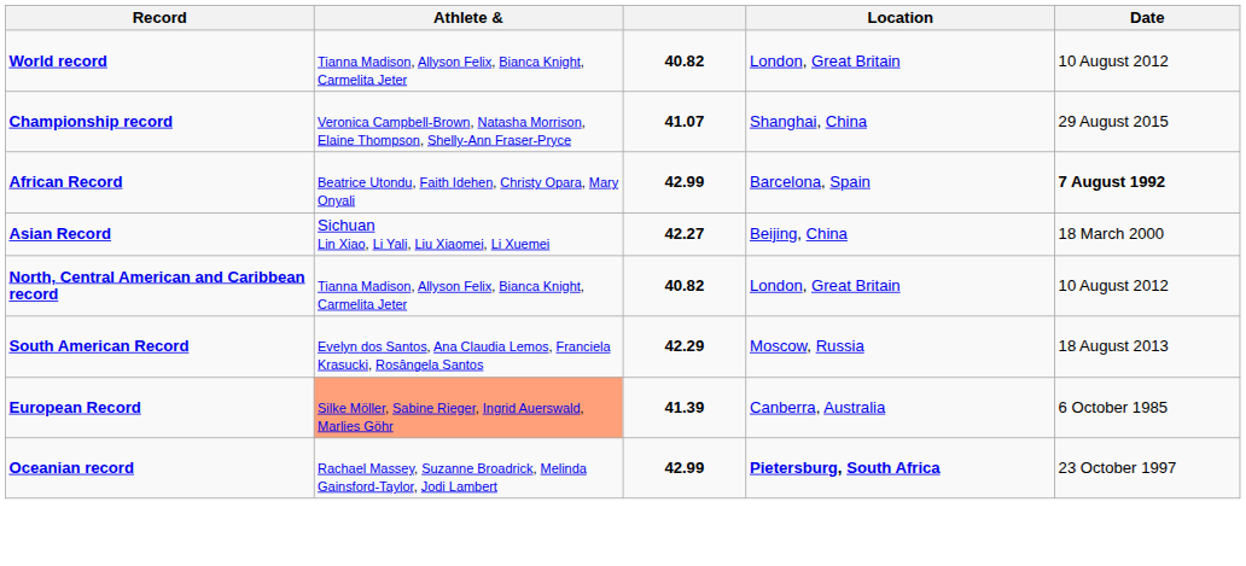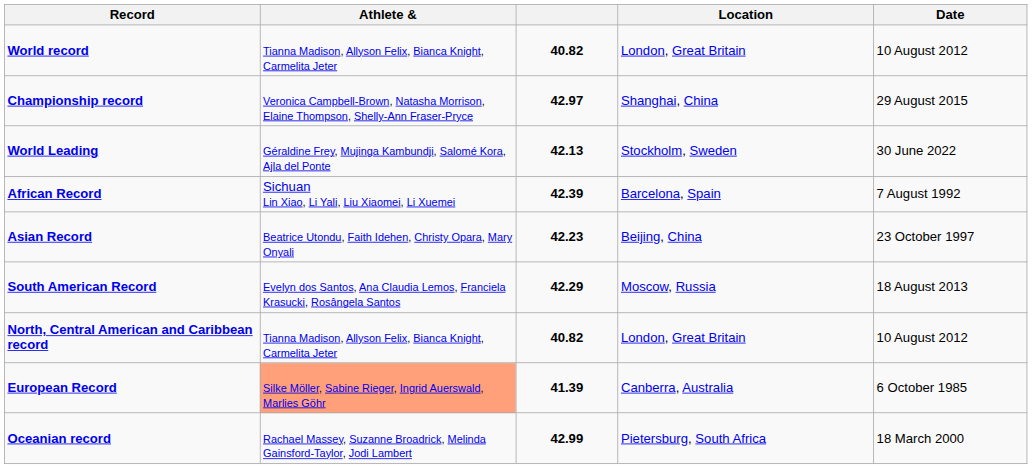 <table class="wikitable">
 <tr>
 <th width=25% align=center>Record</th>
 <th width=25% align=center>Athlete & </th>
 <th width=10% align=center></th>
 <th width=25% align=center>Location</th>
 <th width=15% align=center>Date</th>
 </tr>
 <tr>
 <td><strong><a href='#'>World record</a></strong></td>
 <td><br><small><a href='#'>Tianna Madison</a>, <a href='#'>Allyson Felix</a>, <a href='#'>Bianca Knight</a>, <a href='#'>Carmelita Jeter</a></small></td>
 <td align=center><strong>40.82</strong></td>
 <td><a href='#'>London</a>, <a href='#'>Great Britain</a></td>
 <td>10 August 2012</td>
 </tr>
 <tr>
 <td><strong><a href='#'>Championship record</a></strong></td>
 <td><br><small><a href='#'>Veronica Campbell-Brown</a>, <a href='#'>Natasha Morrison</a>, <a href='#'>Elaine Thompson</a>, <a href='#'>Shelly-Ann Fraser-Pryce</a></small></td>
-<td align=center><strong>41.07</strong></td>
+<td align=center><strong>42.97</strong></td>
 <td><a href='#'>Shanghai</a>, <a href='#'>China</a></td>
 <td>29 August 2015</td>
 </tr>
 <tr>
+<td><strong><a href='#'>World Leading</a></strong></td>
+<td><br><small><a href='#'>Géraldine Frey</a>, <a href='#'>Mujinga Kambundji</a>, <a href='#'>Salomé Kora</a>, <a href='#'>Ajla del Ponte</a></small></td>
+<td align=center><strong>42.13</strong></td>
+<td><a href='#'>Stockholm</a>, <a href='#'>Sweden</a></td>
+<td>30 June 2022</td>
+</tr>
+<tr>
 <td><strong><a href='#'>African Record</a></strong></td>
-<td><br><small><a href='#'>Beatrice Utondu</a>, <a href='#'>Faith Idehen</a>, <a href='#'>Christy Opara</a>, <a href='#'>Mary Onyali</a></small></td>
-<td align=center><strong>42.99</strong></td>
+<td> <a href='#'>Sichuan</a><br><small><a href='#'>Lin Xiao</a>, <a href='#'>Li Yali</a>, <a href='#'>Liu Xiaomei</a>, <a href='#'>Li Xuemei</a></small></td>
+<td align=center><strong>42.39</strong></td>
 <td><a href='#'>Barcelona</a>, <a href='#'>Spain</a></td>
-<td><strong>7 August 1992</strong></td>
+<td>7 August 1992</td>
 </tr>
 <tr>
 <td><strong><a href='#'>Asian Record</a></strong></td>
-<td> <a href='#'>Sichuan</a><br><small><a href='#'>Lin Xiao</a>, <a href='#'>Li Yali</a>, <a href='#'>Liu Xiaomei</a>, <a href='#'>Li Xuemei</a></small></td>
-<td align=center><strong>42.27</strong></td>
+<td><br><small><a href='#'>Beatrice Utondu</a>, <a href='#'>Faith Idehen</a>, <a href='#'>Christy Opara</a>, <a href='#'>Mary Onyali</a></small></td>
+<td align=center><strong>42.23</strong></td>
 <td><a href='#'>Beijing</a>, <a href='#'>China</a></td>
-<td>18 March 2000</td>
+<td>23 October 1997</td>
+</tr>
+<tr>
+<td><strong><a href='#'>South American Record</a></strong></td>
+<td><br><small><a href='#'>Evelyn dos Santos</a>, <a href='#'>Ana Claudia Lemos</a>, <a href='#'>Franciela Krasucki</a>, <a href='#'>Rosângela Santos</a></small></td>
+<td align=center><strong>42.29</strong></td>
+<td><a href='#'>Moscow</a>, <a href='#'>Russia</a></td>
+<td>18 August 2013</td>
 </tr>
 <tr>
 <td><strong><a href='#'>North, Central American and Caribbean record</a></strong></td>
 <td><br><small><a href='#'>Tianna Madison</a>, <a href='#'>Allyson Felix</a>, <a href='#'>Bianca Knight</a>, <a href='#'>Carmelita Jeter</a></small></td>
 <td align=center><strong>40.82</strong></td>
 <td><a href='#'>London</a>, <a href='#'>Great Britain</a></td>
 <td>10 August 2012</td>
-</tr>
-<tr>
-<td><strong><a href='#'>South American Record</a></strong></td>
-<td><br><small><a href='#'>Evelyn dos Santos</a>, <a href='#'>Ana Claudia Lemos</a>, <a href='#'>Franciela Krasucki</a>, <a href='#'>Rosângela Santos</a></small></td>
-<td align=center><strong>42.29</strong></td>
-<td><a href='#'>Moscow</a>, <a href='#'>Russia</a></td>
-<td>18 August 2013</td>
 </tr>
 <tr>
 <td><strong><a href='#'>European Record</a></strong></td>
 <td style="background: lightsalmon;"><br><small><a href='#'>Silke Möller</a>, <a href='#'>Sabine Rieger</a>, <a href='#'>Ingrid Auerswald</a>, <a href='#'>Marlies Göhr</a></small></td>
 <td align=center><strong>41.39</strong></td>
 <td><a href='#'>Canberra</a>, <a href='#'>Australia</a></td>
 <td>6 October 1985</td>
 </tr>
 <tr>
 <td><strong><a href='#'>Oceanian record</a></strong></td>
 <td><br><small><a href='#'>Rachael Massey</a>, <a href='#'>Suzanne Broadrick</a>, <a href='#'>Melinda Gainsford-Taylor</a>, <a href='#'>Jodi Lambert</a></small></td>
 <td align=center><strong>42.99</strong></td>
-<td><strong><a href='#'>Pietersburg</a>, <a href='#'>South Africa</a></strong></td>
-<td>23 October 1997</td>
+<td><a href='#'>Pietersburg</a>, <a href='#'>South Africa</a></td>
+<td>18 March 2000</td>
 </tr>
 </table>
